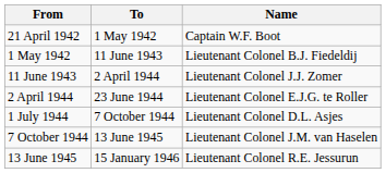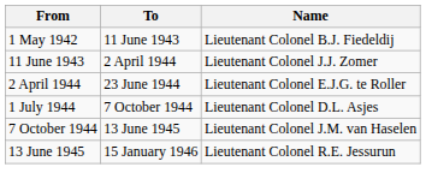 <table class="wikitable">
 <tr>
 <th>From</th>
 <th>To</th>
 <th>Name</th>
-</tr>
-<tr>
-<td>21 April 1942</td>
-<td>1 May 1942</td>
-<td>Captain W.F. Boot</td>
 </tr>
 <tr>
 <td>1 May 1942</td>
 <td>11 June 1943</td>
 <td>Lieutenant Colonel B.J. Fiedeldij</td>
 </tr>
 <tr>
 <td>11 June 1943</td>
 <td>2 April 1944</td>
 <td>Lieutenant Colonel J.J. Zomer</td>
 </tr>
 <tr>
 <td>2 April 1944</td>
 <td>23 June 1944</td>
 <td>Lieutenant Colonel E.J.G. te Roller</td>
 </tr>
 <tr>
 <td>1 July 1944</td>
 <td>7 October 1944</td>
 <td>Lieutenant Colonel D.L. Asjes</td>
 </tr>
 <tr>
 <td>7 October 1944</td>
 <td>13 June 1945</td>
 <td>Lieutenant Colonel J.M. van Haselen</td>
 </tr>
 <tr>
 <td>13 June 1945</td>
 <td>15 January 1946</td>
 <td>Lieutenant Colonel R.E. Jessurun</td>
 </tr>
 </table>
